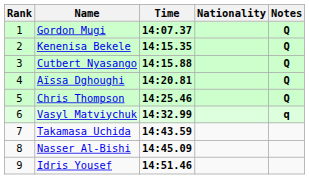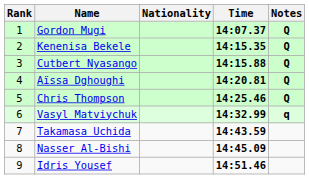 <table class="wikitable sortable" style="text-align:center">
 <tr>
 <th>Rank</th>
 <th>Name</th>
+<th>Nationality</th>
 <th>Time</th>
-<th>Nationality</th>
 <th>Notes</th>
 </tr>
 <tr bgcolor=ccffcc>
 <td>1</td>
 <td align=left><a href='#'>Gordon Mugi</a></td>
+<td align=left></td>
 <td><strong>14:07.37</strong></td>
-<td align=left></td>
 <td><strong>Q</strong></td>
 </tr>
 <tr bgcolor=ccffcc>
 <td>2</td>
 <td align=left><a href='#'>Kenenisa Bekele</a></td>
+<td align=left></td>
 <td><strong>14:15.35</strong></td>
-<td align=left></td>
 <td><strong>Q</strong></td>
 </tr>
 <tr bgcolor=ccffcc>
 <td>3</td>
 <td align=left><a href='#'>Cutbert Nyasango</a></td>
+<td align=left></td>
 <td><strong>14:15.88</strong></td>
-<td align=left></td>
 <td><strong>Q</strong></td>
 </tr>
 <tr bgcolor=ccffcc>
 <td>4</td>
 <td align=left><a href='#'>Aïssa Dghoughi</a></td>
+<td align=left></td>
 <td><strong>14:20.81</strong></td>
-<td align=left></td>
 <td><strong>Q</strong></td>
 </tr>
 <tr bgcolor=ccffcc>
 <td>5</td>
 <td align=left><a href='#'>Chris Thompson</a></td>
+<td align=left></td>
 <td><strong>14:25.46</strong></td>
-<td align=left></td>
 <td><strong>Q</strong></td>
 </tr>
 <tr bgcolor=ddffdd>
 <td>6</td>
 <td align=left><a href='#'>Vasyl Matviychuk</a></td>
+<td align=left></td>
 <td><strong>14:32.99</strong></td>
-<td align=left></td>
 <td><strong>q</strong></td>
 </tr>
 <tr>
 <td>7</td>
 <td align=left><a href='#'>Takamasa Uchida</a></td>
+<td align=left></td>
 <td><strong>14:43.59</strong></td>
-<td align=left></td>
 <td></td>
 </tr>
 <tr>
 <td>8</td>
 <td align=left><a href='#'>Nasser Al-Bishi</a></td>
+<td align=left></td>
 <td><strong>14:45.09</strong></td>
-<td align=left></td>
 <td></td>
 </tr>
 <tr>
 <td>9</td>
 <td align=left><a href='#'>Idris Yousef</a></td>
+<td align=left></td>
 <td><strong>14:51.46</strong></td>
-<td align=left></td>
 <td></td>
 </tr>
 </table>
